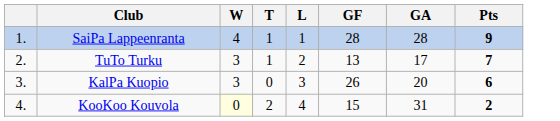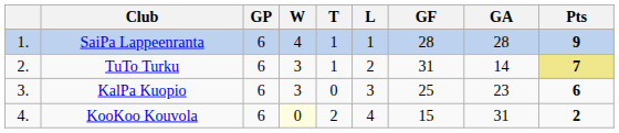 <table class="wikitable">
 <tr>
 <th width="30"></th>
 <th width="200">Club</th>
+<th width="30">GP</th>
 <th width="30">W</th>
 <th width="30">T</th>
 <th width="30">L</th>
 <th width="70">GF</th>
 <th width="70">GA</th>
 <th width="70">Pts</th>
 </tr>
 <tr bgcolor="#BCD2EE" align="center">
 <td>1.</td>
 <td><a href='#'>SaiPa Lappeenranta</a></td>
+<td>6</td>
 <td>4</td>
 <td>1</td>
 <td>1</td>
 <td>28</td>
 <td>28</td>
 <td><strong>9</strong></td>
 </tr>
 <tr align="center">
 <td>2.</td>
 <td><a href='#'>TuTo Turku</a></td>
+<td>6</td>
 <td>3</td>
 <td>1</td>
 <td>2</td>
-<td>13</td>
-<td>17</td>
-<td><strong>7</strong></td>
+<td>31</td>
+<td>14</td>
+<td style="background: khaki;"><strong>7</strong></td>
 </tr>
 <tr align="center">
 <td>3.</td>
 <td><a href='#'>KalPa Kuopio</a></td>
+<td>6</td>
 <td>3</td>
 <td>0</td>
 <td>3</td>
-<td>26</td>
-<td>20</td>
+<td>25</td>
+<td>23</td>
 <td><strong>6</strong></td>
 </tr>
 <tr align="center">
 <td>4.</td>
 <td><a href='#'>KooKoo Kouvola</a></td>
+<td>6</td>
 <td style="background: lightyellow;">0</td>
 <td>2</td>
 <td>4</td>
 <td>15</td>
 <td>31</td>
 <td><strong>2</strong></td>
 </tr>
 </table>
